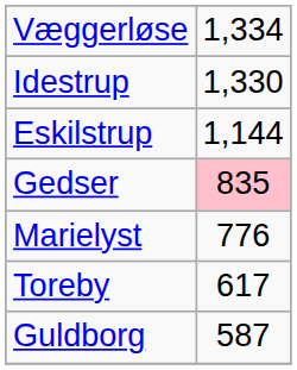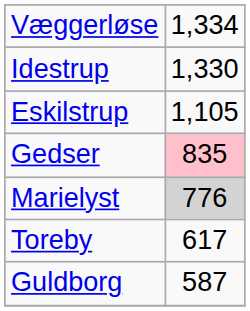 <table class="wikitable" style="float:left; margin-right:1em">
 <tr>
 <td><a href='#'>Væggerløse</a></td>
 <td align="center">1,334</td>
 </tr>
 <tr>
 <td><a href='#'>Idestrup</a></td>
 <td align="center">1,330</td>
 </tr>
 <tr>
 <td><a href='#'>Eskilstrup</a></td>
-<td align="center">1,144</td>
+<td align="center">1,105</td>
 </tr>
 <tr>
 <td><a href='#'>Gedser</a></td>
 <td align="center" style="background: pink;">835</td>
 </tr>
 <tr>
 <td><a href='#'>Marielyst</a></td>
-<td align="center">776</td>
+<td align="center" style="background: lightgrey;">776</td>
 </tr>
 <tr>
 <td><a href='#'>Toreby</a></td>
 <td align="center">617</td>
 </tr>
 <tr>
 <td><a href='#'>Guldborg</a></td>
 <td align="center">587</td>
 </tr>
 <tr>
 </tr>
 </table>
